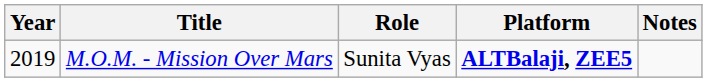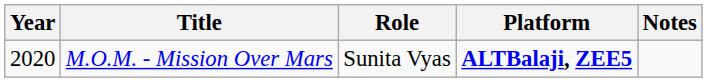 <table class="wikitable">
 <tr>
 <th>Year</th>
 <th>Title</th>
 <th>Role</th>
 <th>Platform</th>
 <th>Notes</th>
 </tr>
 <tr>
-<td>2019</td>
+<td>2020</td>
 <td><em><a href='#'>M.O.M. - Mission Over Mars</a></em></td>
 <td>Sunita Vyas</td>
 <td><strong><a href='#'>ALTBalaji</a>, <a href='#'>ZEE5</a></strong></td>
 <td></td>
 </tr>
 </table>
